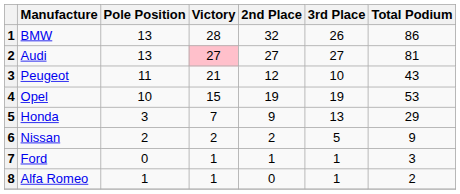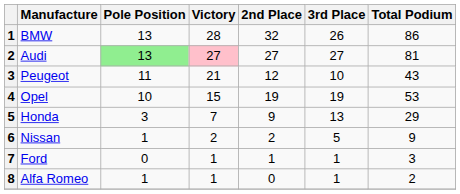 <table class="wikitable sortable" style="font-size:100%;">
 <tr>
 <th></th>
 <th>Manufacture</th>
 <th align=center>Pole Position</th>
 <th align=center>Victory</th>
 <th align=center>2nd Place</th>
 <th align=center>3rd Place</th>
 <th align=center>Total Podium</th>
 </tr>
 <tr>
 <th>1</th>
 <td> <a href='#'>BMW</a></td>
 <td align=center>13</td>
 <td align=center>28</td>
 <td align=center>32</td>
 <td align=center>26</td>
 <td align=center>86</td>
 </tr>
 <tr>
 <th>2</th>
 <td> <a href='#'>Audi</a></td>
-<td align=center>13</td>
+<td align=center style="background: lightgreen;">13</td>
 <td align=center style="background: pink;">27</td>
 <td align=center>27</td>
 <td align=center>27</td>
 <td align=center>81</td>
 </tr>
 <tr>
 <th>3</th>
 <td> <a href='#'>Peugeot</a></td>
 <td align=center>11</td>
 <td align=center>21</td>
 <td align=center>12</td>
 <td align=center>10</td>
 <td align=center>43</td>
 </tr>
 <tr>
 <th>4</th>
 <td> <a href='#'>Opel</a></td>
 <td align=center>10</td>
 <td align=center>15</td>
 <td align=center>19</td>
 <td align=center>19</td>
 <td align=center>53</td>
 </tr>
 <tr>
 <th>5</th>
 <td> <a href='#'>Honda</a></td>
 <td align=center>3</td>
 <td align=center>7</td>
 <td align=center>9</td>
 <td align=center>13</td>
 <td align=center>29</td>
 </tr>
 <tr>
 <th>6</th>
 <td> <a href='#'>Nissan</a></td>
-<td align=center>2</td>
+<td align=center>1</td>
 <td align=center>2</td>
 <td align=center>2</td>
 <td align=center>5</td>
 <td align=center>9</td>
 </tr>
 <tr>
 <th>7</th>
 <td> <a href='#'>Ford</a></td>
 <td align=center>0</td>
 <td align=center>1</td>
 <td align=center>1</td>
 <td align=center>1</td>
 <td align=center>3</td>
 </tr>
 <tr>
 <th>8</th>
 <td> <a href='#'>Alfa Romeo</a></td>
 <td align=center>1</td>
 <td align=center>1</td>
 <td align=center>0</td>
 <td align=center>1</td>
 <td align=center>2</td>
 </tr>
 <tr>
 </tr>
 </table>
